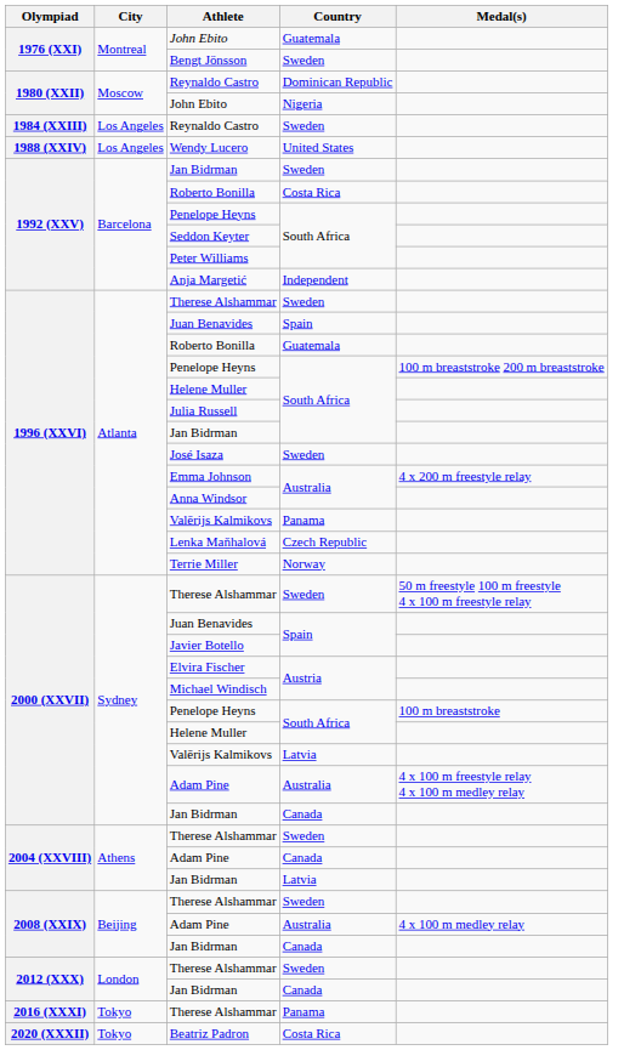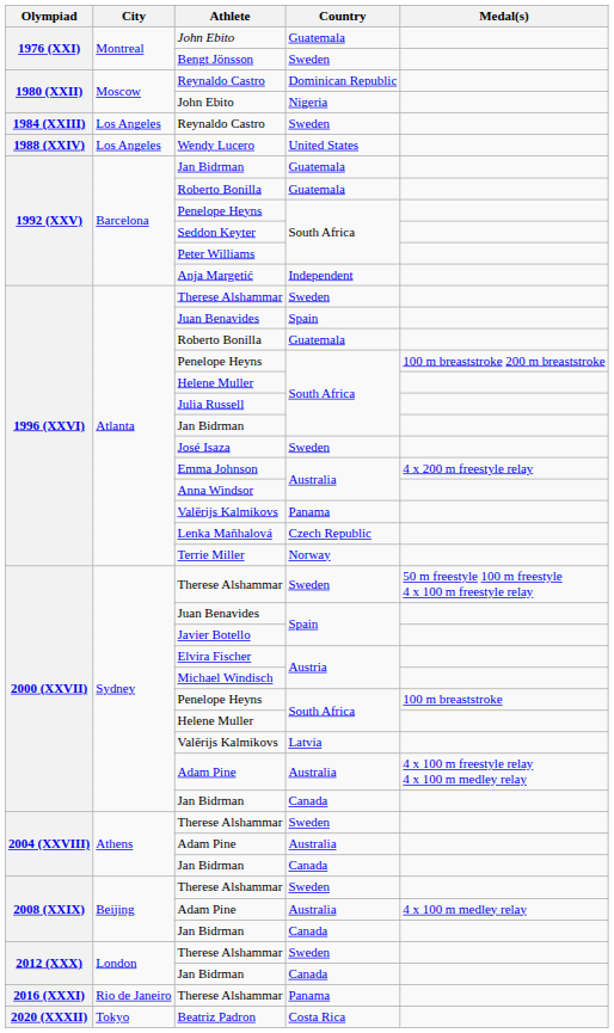 <table class=wikitable style="font-size: 95%">
 <tr>
 <th>Olympiad</th>
 <th>City</th>
 <th>Athlete</th>
 <th>Country</th>
 <th>Medal(s)</th>
 </tr>
 <tr>
 <th rowspan=2><a href='#'>1976 (XXI)</a></th>
 <td rowspan=2> <a href='#'>Montreal</a></td>
 <td><em>John Ebito</em></td>
 <td> <a href='#'>Guatemala</a></td>
 <td></td>
 </tr>
 <tr>
 <td><a href='#'>Bengt Jönsson</a></td>
 <td> <a href='#'>Sweden</a></td>
 <td></td>
 </tr>
 <tr>
 <th rowspan=2><a href='#'>1980 (XXII)</a></th>
 <td rowspan=2> <a href='#'>Moscow</a></td>
 <td><a href='#'>Reynaldo Castro</a></td>
 <td> <a href='#'>Dominican Republic</a></td>
 <td></td>
 </tr>
 <tr>
 <td>John Ebito</td>
 <td> <a href='#'>Nigeria</a></td>
 </tr>
 <tr>
 <th><a href='#'>1984 (XXIII)</a></th>
 <td> <a href='#'>Los Angeles</a></td>
 <td>Reynaldo Castro</td>
 <td> <a href='#'>Sweden</a></td>
 <td></td>
 </tr>
 <tr>
 <th><a href='#'>1988 (XXIV)</a></th>
 <td> <a href='#'>Los Angeles</a></td>
 <td><a href='#'>Wendy Lucero</a></td>
 <td> <a href='#'>United States</a></td>
 <td></td>
 </tr>
 <tr>
 <th rowspan=6><a href='#'>1992 (XXV)</a></th>
 <td rowspan=6> <a href='#'>Barcelona</a></td>
 <td><a href='#'>Jan Bidrman</a></td>
-<td> <a href='#'>Sweden</a></td>
+<td> <a href='#'>Guatemala</a></td>
 </tr>
 <tr>
 <td><a href='#'>Roberto Bonilla</a></td>
-<td> <a href='#'>Costa Rica</a></td>
+<td> <a href='#'>Guatemala</a></td>
 <td></td>
 </tr>
 <tr>
 <td><a href='#'>Penelope Heyns</a></td>
 <td rowspan=3> South Africa</td>
 <td></td>
 </tr>
 <tr>
 <td><a href='#'>Seddon Keyter</a></td>
 <td></td>
 </tr>
 <tr>
 <td><a href='#'>Peter Williams</a></td>
 <td></td>
 </tr>
 <tr>
 <td><a href='#'>Anja Margetić</a></td>
 <td><a href='#'>Independent</a></td>
 <td></td>
 </tr>
 <tr>
 <th rowspan=13><a href='#'>1996 (XXVI)</a></th>
 <td rowspan=13> <a href='#'>Atlanta</a></td>
 <td><a href='#'>Therese Alshammar</a></td>
 <td> <a href='#'>Sweden</a></td>
 <td></td>
 </tr>
 <tr>
 <td><a href='#'>Juan Benavides</a></td>
 <td> <a href='#'>Spain</a></td>
 <td></td>
 </tr>
 <tr>
 <td>Roberto Bonilla</td>
 <td> <a href='#'>Guatemala</a></td>
 <td></td>
 </tr>
 <tr>
 <td>Penelope Heyns</td>
 <td rowspan=4> <a href='#'>South Africa</a></td>
 <td> <a href='#'>100 m breaststroke</a>  <a href='#'>200 m breaststroke</a></td>
 </tr>
 <tr>
 <td><a href='#'>Helene Muller</a></td>
 <td></td>
 </tr>
 <tr>
 <td><a href='#'>Julia Russell</a></td>
 <td></td>
 </tr>
 <tr>
 <td>Jan Bidrman </td>
 <td></td>
 </tr>
 <tr>
 <td><a href='#'>José Isaza</a></td>
 <td> <a href='#'>Sweden</a></td>
 <td></td>
 </tr>
 <tr>
 <td><a href='#'>Emma Johnson</a></td>
 <td rowspan=2> <a href='#'>Australia</a></td>
 <td> <a href='#'>4 x 200 m freestyle relay</a></td>
 </tr>
 <tr>
 <td><a href='#'>Anna Windsor</a></td>
 <td></td>
 </tr>
 <tr>
 <td><a href='#'>Valērijs Kalmikovs</a></td>
 <td> <a href='#'>Panama</a></td>
 <td></td>
 </tr>
 <tr>
 <td><a href='#'>Lenka Maňhalová</a></td>
 <td> <a href='#'>Czech Republic</a></td>
 <td></td>
 </tr>
 <tr>
 <td><a href='#'>Terrie Miller</a></td>
 <td> <a href='#'>Norway</a></td>
 <td></td>
 </tr>
 <tr>
 <th rowspan=10><a href='#'>2000 (XXVII)</a></th>
 <td rowspan=10> <a href='#'>Sydney</a></td>
 <td>Therese Alshammar</td>
 <td> <a href='#'>Sweden</a></td>
 <td> <a href='#'>50 m freestyle</a>  <a href='#'>100 m freestyle</a> <br>  <a href='#'>4 x 100 m freestyle relay</a></td>
 </tr>
 <tr>
 <td>Juan Benavides</td>
 <td rowspan=2> <a href='#'>Spain</a></td>
 <td></td>
 </tr>
 <tr>
 <td><a href='#'>Javier Botello</a></td>
 <td></td>
 </tr>
 <tr>
 <td><a href='#'>Elvira Fischer</a></td>
 <td rowspan=2> <a href='#'>Austria</a></td>
 <td></td>
 </tr>
 <tr>
 <td><a href='#'>Michael Windisch</a></td>
 <td></td>
 </tr>
 <tr>
 <td>Penelope Heyns</td>
 <td rowspan=2> <a href='#'>South Africa</a></td>
 <td> <a href='#'>100 m breaststroke</a></td>
 </tr>
 <tr>
 <td>Helene Muller</td>
 <td></td>
 </tr>
 <tr>
 <td>Valērijs Kalmikovs</td>
 <td> <a href='#'>Latvia</a></td>
 <td></td>
 </tr>
 <tr>
 <td><a href='#'>Adam Pine</a></td>
 <td> <a href='#'>Australia</a></td>
 <td> <a href='#'>4 x 100 m freestyle relay</a> <br>  <a href='#'>4 x 100 m medley relay</a></td>
 </tr>
 <tr>
 <td>Jan Bidrman </td>
 <td> <a href='#'>Canada</a></td>
 <td></td>
 </tr>
 <tr>
 <th rowspan=3><a href='#'>2004 (XXVIII)</a></th>
 <td rowspan=3> <a href='#'>Athens</a></td>
 <td>Therese Alshammar</td>
 <td> <a href='#'>Sweden</a></td>
 <td></td>
 </tr>
 <tr>
 <td>Adam Pine</td>
-<td> <a href='#'>Canada</a></td>
+<td> <a href='#'>Australia</a></td>
 <td></td>
 </tr>
 <tr>
 <td>Jan Bidrman </td>
-<td> <a href='#'>Latvia</a></td>
+<td> <a href='#'>Canada</a></td>
 <td></td>
 </tr>
 <tr>
 <th rowspan=3><a href='#'>2008 (XXIX)</a></th>
 <td rowspan=3> <a href='#'>Beijing</a></td>
 <td>Therese Alshammar</td>
 <td> <a href='#'>Sweden</a></td>
 <td></td>
 </tr>
 <tr>
 <td>Adam Pine</td>
 <td> <a href='#'>Australia</a></td>
 <td> <a href='#'>4 x 100 m medley relay</a></td>
 </tr>
 <tr>
 <td>Jan Bidrman </td>
 <td> <a href='#'>Canada</a></td>
 <td></td>
 </tr>
 <tr>
 <th rowspan=2><a href='#'>2012 (XXX)</a></th>
 <td rowspan=2> <a href='#'>London</a></td>
 <td>Therese Alshammar</td>
 <td> <a href='#'>Sweden</a></td>
 <td></td>
 </tr>
 <tr>
 <td>Jan Bidrman </td>
 <td> <a href='#'>Canada</a></td>
 <td></td>
 </tr>
 <tr>
 <th><a href='#'>2016 (XXXI)</a></th>
-<td> <a href='#'>Tokyo</a></td>
+<td> <a href='#'>Rio de Janeiro</a></td>
 <td>Therese Alshammar</td>
 <td> <a href='#'>Panama</a></td>
 <td></td>
 </tr>
 <tr>
 <th><a href='#'>2020 (XXXII)</a></th>
 <td> <a href='#'>Tokyo</a></td>
 <td><a href='#'>Beatriz Padron</a></td>
 <td> <a href='#'>Costa Rica</a></td>
 <td></td>
 </tr>
 </table>
